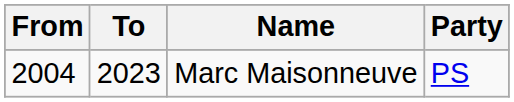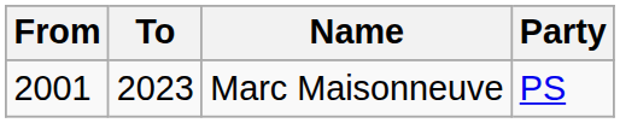 <table class="wikitable">
 <tr>
 <th>From</th>
 <th>To</th>
 <th>Name</th>
 <th>Party</th>
 </tr>
 <tr>
-<td>2004</td>
+<td>2001</td>
 <td>2023</td>
 <td>Marc Maisonneuve</td>
 <td><a href='#'>PS</a></td>
 </tr>
 </table>
